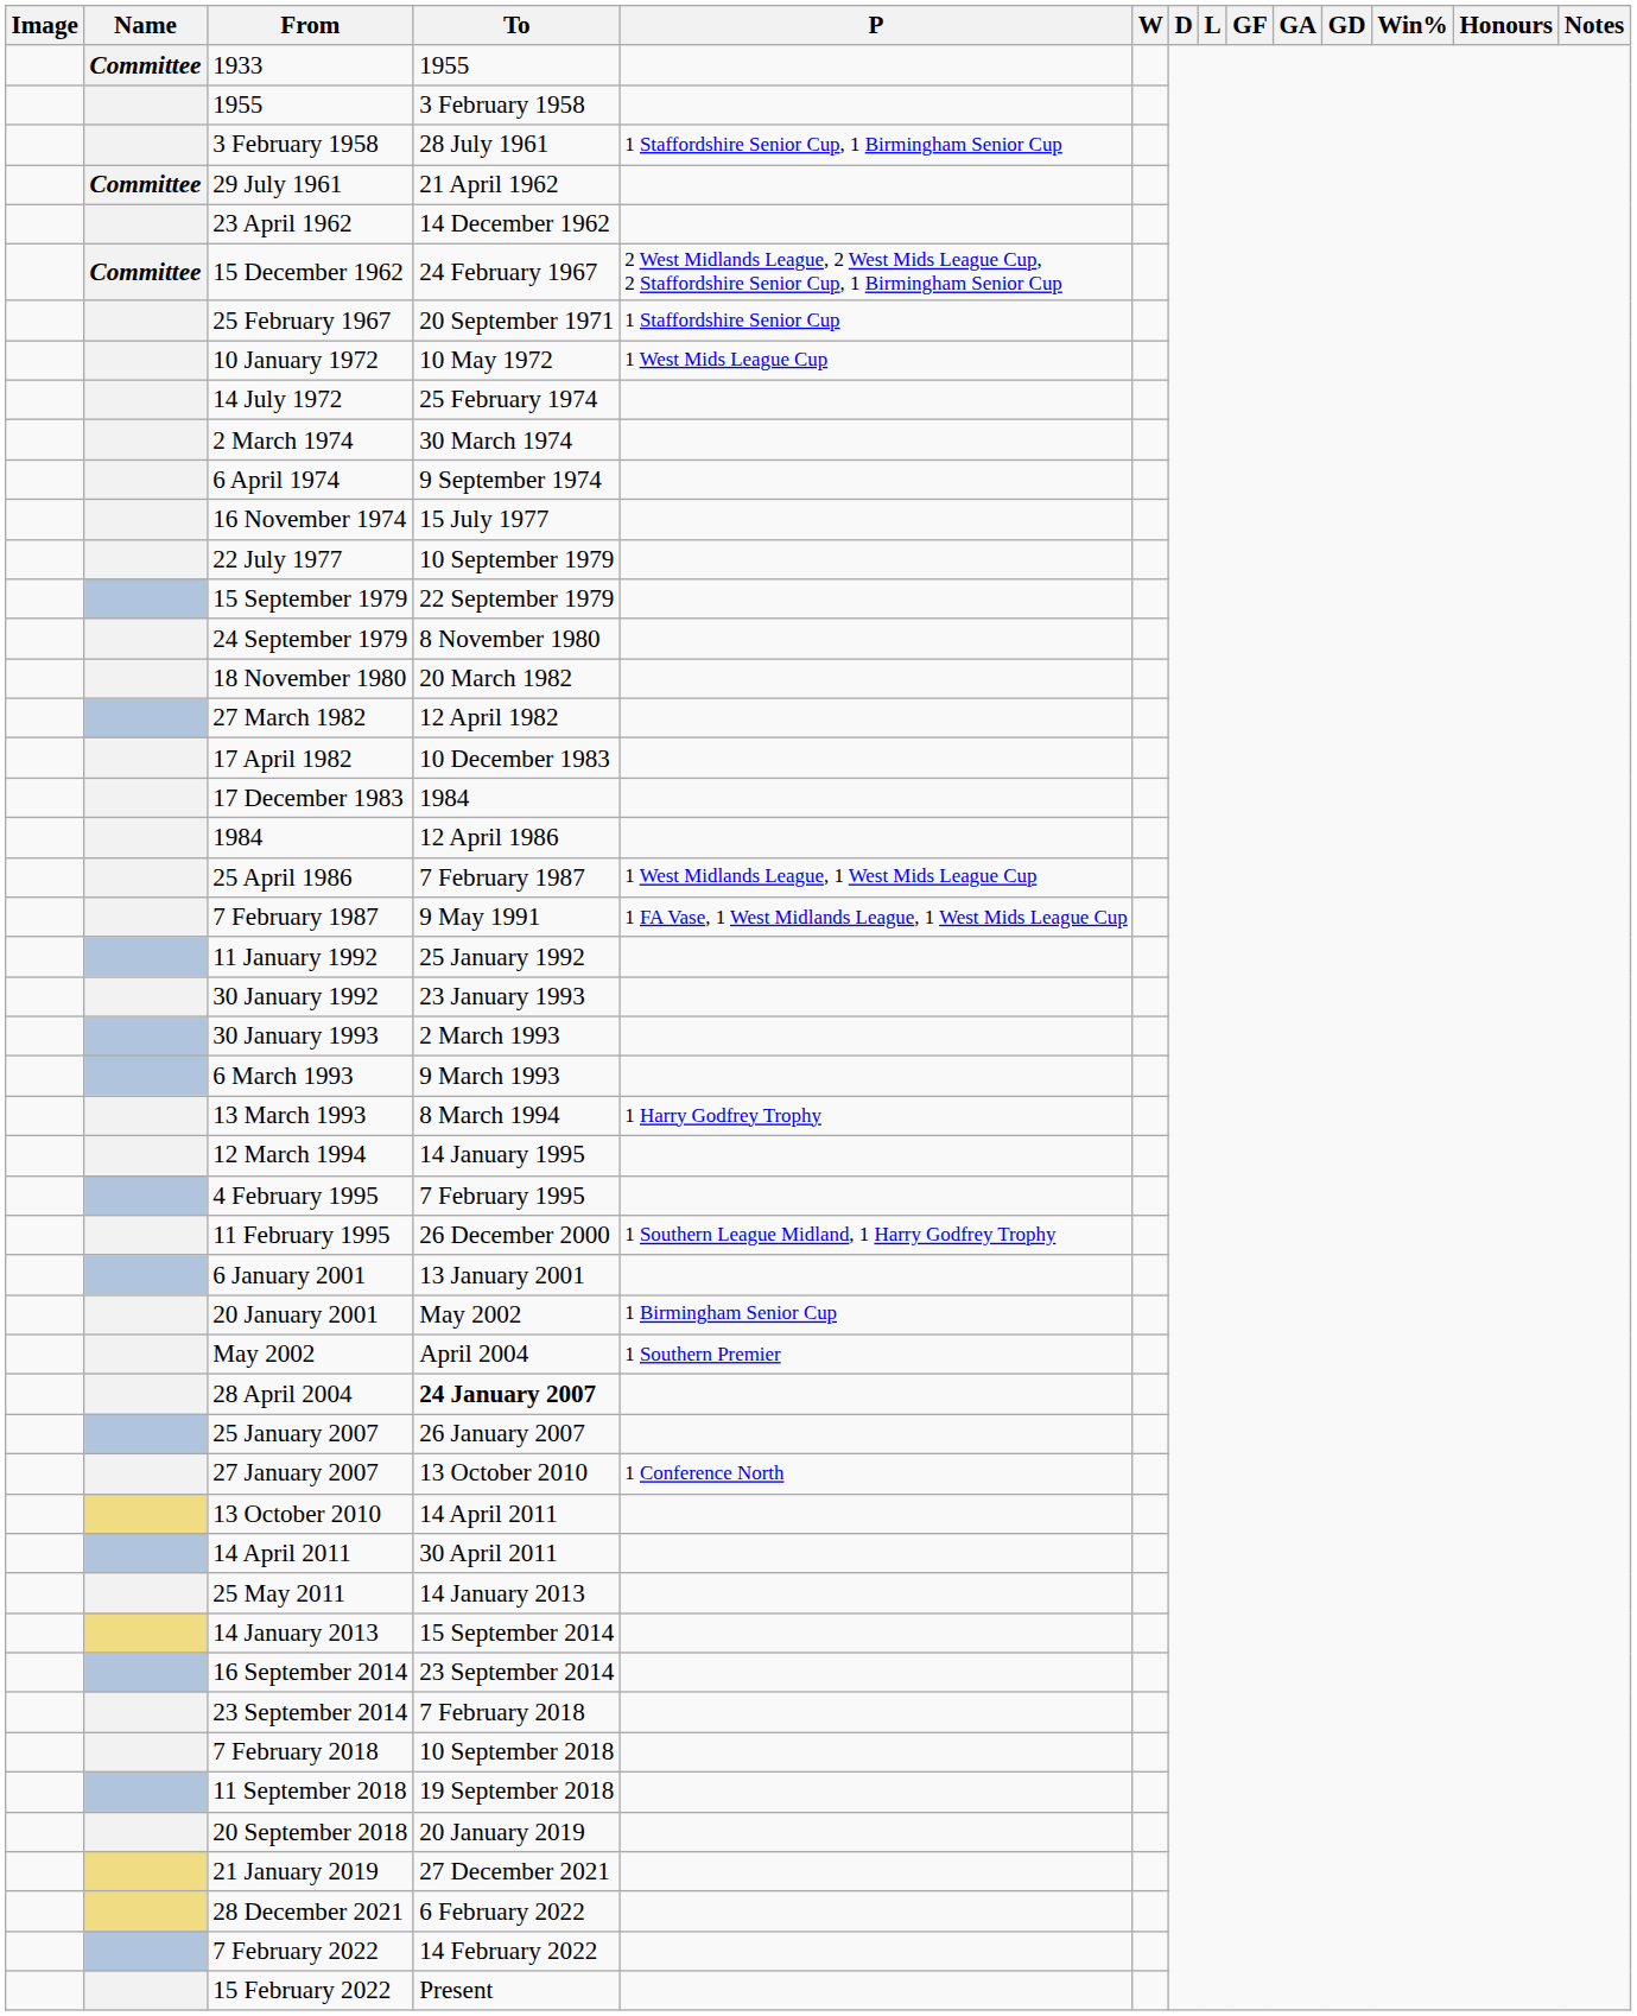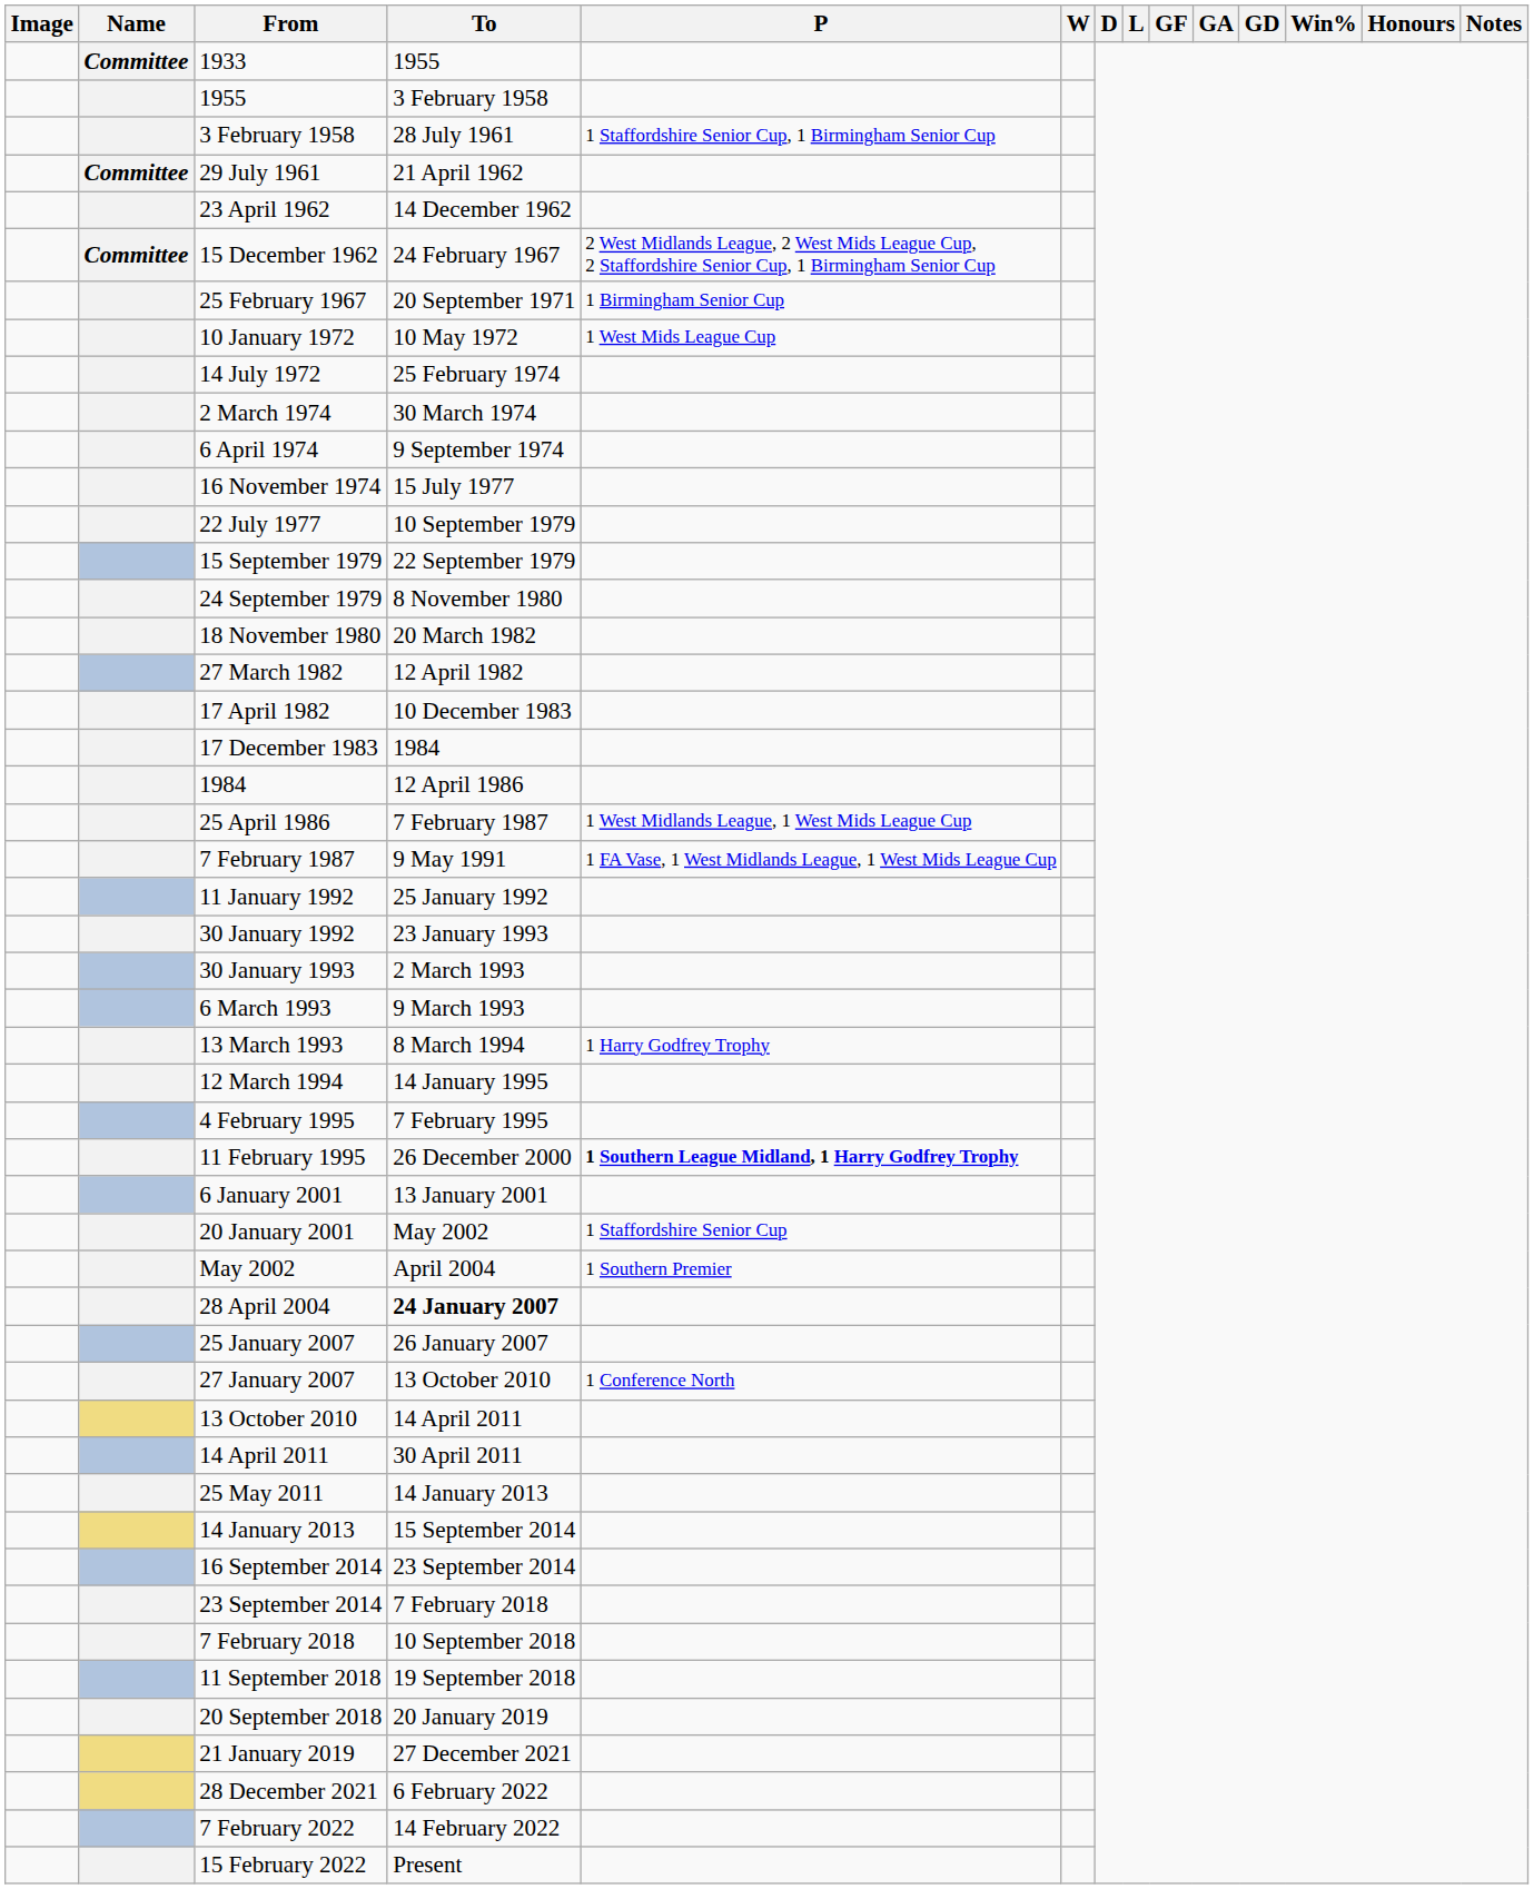 <table class="wikitable plainrowheaders sortable" style="text-align:center">
 <tr>
 <th>Image</th>
 <th>Name</th>
 <th>From</th>
 <th class="unsortable">To</th>
 <th>P</th>
 <th>W</th>
 <th>D</th>
 <th>L</th>
 <th>GF</th>
 <th>GA</th>
 <th>GD</th>
 <th>Win%</th>
 <th class="unsortable">Honours</th>
 <th>Notes</th>
 </tr>
 <tr>
 <td></td>
 <th scope=row style=text-align:left><em>Committee</em></th>
 <td align=left>1933</td>
 <td align=left>1955<br></td>
 <td></td>
 <td></td>
 </tr>
 <tr>
 <td></td>
 <th scope=row style=text-align:left> </th>
 <td align=left>1955</td>
 <td align=left>3 February 1958<br></td>
 <td></td>
 <td></td>
 </tr>
 <tr>
 <td></td>
 <th scope=row style=text-align:left> </th>
 <td align=left>3 February 1958</td>
 <td align=left>28 July 1961<br></td>
 <td align=left style="font-size: 80%">1 <a href='#'>Staffordshire Senior Cup</a>, 1 <a href='#'>Birmingham Senior Cup</a></td>
 <td></td>
 </tr>
 <tr>
 <td></td>
 <th scope=row style=text-align:left><em>Committee</em></th>
 <td align=left>29 July 1961</td>
 <td align=left>21 April 1962<br></td>
 <td></td>
 <td></td>
 </tr>
 <tr>
 <td></td>
 <th scope=row style=text-align:left> </th>
 <td align=left>23 April 1962</td>
 <td align=left>14 December 1962<br></td>
 <td></td>
 <td></td>
 </tr>
 <tr>
 <td></td>
 <th scope=row style=text-align:left><em>Committee</em></th>
 <td align=left>15 December 1962</td>
 <td align=left>24 February 1967<br></td>
 <td align=left style="font-size: 80%">2 <a href='#'>West Midlands League</a>, 2 <a href='#'>West Mids League Cup</a>,<br>2 <a href='#'>Staffordshire Senior Cup</a>, 1 <a href='#'>Birmingham Senior Cup</a></td>
 <td></td>
 </tr>
 <tr>
 <td></td>
 <th scope=row style=text-align:left> </th>
 <td align=left>25 February 1967</td>
 <td align=left>20 September 1971<br></td>
-<td align=left style="font-size: 80%">1 <a href='#'>Staffordshire Senior Cup</a></td>
+<td align=left style="font-size: 80%">1 <a href='#'>Birmingham Senior Cup</a></td>
 <td></td>
 </tr>
 <tr>
 <td></td>
 <th scope=row style=text-align:left> </th>
 <td align=left>10 January 1972</td>
 <td align=left>10 May 1972<br></td>
 <td align=left style="font-size: 80%">1 <a href='#'>West Mids League Cup</a></td>
 <td></td>
 </tr>
 <tr>
 <td></td>
 <th scope=row style=text-align:left> </th>
 <td align=left>14 July 1972</td>
 <td align=left>25 February 1974<br></td>
 <td></td>
 <td></td>
 </tr>
 <tr>
 <td></td>
 <th scope=row style=text-align:left> </th>
 <td align=left>2 March 1974</td>
 <td align=left>30 March 1974<br></td>
 <td></td>
 <td></td>
 </tr>
 <tr>
 <td></td>
 <th scope=row style=text-align:left> </th>
 <td align=left>6 April 1974</td>
 <td align=left>9 September 1974<br></td>
 <td></td>
 <td></td>
 </tr>
 <tr>
 <td></td>
 <th scope=row style=text-align:left> </th>
 <td align=left>16 November 1974</td>
 <td align=left>15 July 1977<br></td>
 <td></td>
 <td></td>
 </tr>
 <tr>
 <td></td>
 <th scope=row style=text-align:left> </th>
 <td align=left>22 July 1977</td>
 <td align=left>10 September 1979<br></td>
 <td></td>
 <td></td>
 </tr>
 <tr>
 <td></td>
 <th scope=row style=background:#B0C4DE>  </th>
 <td align=left>15 September 1979</td>
 <td align=left>22 September 1979<br></td>
 <td></td>
 <td></td>
 </tr>
 <tr>
 <td></td>
 <th scope=row style=text-align:left> </th>
 <td align=left>24 September 1979</td>
 <td align=left>8 November 1980<br></td>
 <td></td>
 <td></td>
 </tr>
 <tr>
 <td></td>
 <th scope=row style=text-align:left> </th>
 <td align=left>18 November 1980</td>
 <td align=left>20 March 1982<br></td>
 <td></td>
 <td></td>
 </tr>
 <tr>
 <td></td>
 <th scope=row style=background:#B0C4DE>  </th>
 <td align=left>27 March 1982</td>
 <td align=left>12 April 1982<br></td>
 <td></td>
 <td></td>
 </tr>
 <tr>
 <td></td>
 <th scope=row style=text-align:left> </th>
 <td align=left>17 April 1982</td>
 <td align=left>10 December 1983<br></td>
 <td></td>
 <td></td>
 </tr>
 <tr>
 <td></td>
 <th scope=row style=text-align:left> </th>
 <td align=left>17 December 1983</td>
 <td align=left>1984<br></td>
 <td></td>
 <td></td>
 </tr>
 <tr>
 <td></td>
 <th scope=row style=text-align:left> </th>
 <td align=left>1984</td>
 <td align=left>12 April 1986<br></td>
 <td></td>
 <td></td>
 </tr>
 <tr>
 <td></td>
 <th scope=row style=text-align:left> </th>
 <td align=left>25 April 1986</td>
 <td align=left>7 February 1987<br></td>
 <td align=left style="font-size: 80%">1 <a href='#'>West Midlands League</a>, 1 <a href='#'>West Mids League Cup</a></td>
 <td></td>
 </tr>
 <tr>
 <td></td>
 <th scope=row style=text-align:left> </th>
 <td align=left>7 February 1987</td>
 <td align=left>9 May 1991<br></td>
 <td align=left style="font-size: 80%">1 <a href='#'>FA Vase</a>, 1 <a href='#'>West Midlands League</a>, 1 <a href='#'>West Mids League Cup</a></td>
 <td></td>
 </tr>
 <tr>
 <td></td>
 <th scope=row style=background:#B0C4DE>  <br>  </th>
 <td align=left>11 January 1992</td>
 <td align=left>25 January 1992<br></td>
 <td></td>
 <td></td>
 </tr>
 <tr>
 <td></td>
 <th scope=row style=text-align:left> </th>
 <td align=left>30 January 1992</td>
 <td align=left>23 January 1993<br></td>
 <td></td>
 <td></td>
 </tr>
 <tr>
 <td></td>
 <th scope=row style=background:#B0C4DE>  </th>
 <td align=left>30 January 1993</td>
 <td align=left>2 March 1993<br></td>
 <td></td>
 <td></td>
 </tr>
 <tr>
 <td></td>
 <th scope=row style=background:#B0C4DE>  </th>
 <td align=left>6 March 1993</td>
 <td align=left>9 March 1993<br></td>
 <td></td>
 <td></td>
 </tr>
 <tr>
 <td></td>
 <th scope=row style=text-align:left> </th>
 <td align=left>13 March 1993</td>
 <td align=left>8 March 1994<br></td>
 <td align=left style="font-size: 80%">1 <a href='#'>Harry Godfrey Trophy</a></td>
 <td></td>
 </tr>
 <tr>
 <td></td>
 <th scope=row style=text-align:left> </th>
 <td align=left>12 March 1994</td>
 <td align=left>14 January 1995<br></td>
 <td></td>
 <td></td>
 </tr>
 <tr>
 <td></td>
 <th scope=row style=background:#B0C4DE>  </th>
 <td align=left>4 February 1995</td>
 <td align=left>7 February 1995<br></td>
 <td></td>
 <td></td>
 </tr>
 <tr>
 <td></td>
 <th scope=row style=text-align:left> </th>
 <td align=left>11 February 1995</td>
 <td align=left>26 December 2000<br></td>
-<td align=left style="font-size: 80%">1 <a href='#'>Southern League Midland</a>, 1 <a href='#'>Harry Godfrey Trophy</a></td>
+<td align=left style="font-size: 80%"><strong>1 <a href='#'>Southern League Midland</a>, 1 <a href='#'>Harry Godfrey Trophy</a></strong></td>
 <td></td>
 </tr>
 <tr>
 <td></td>
 <th scope=row style=background:#B0C4DE>  </th>
 <td align=left>6 January 2001</td>
 <td align=left>13 January 2001<br></td>
 <td></td>
 <td></td>
 </tr>
 <tr>
 <td></td>
 <th scope=row style=text-align:left> </th>
 <td align=left>20 January 2001</td>
 <td align=left>May 2002<br></td>
-<td align=left style="font-size: 80%">1 <a href='#'>Birmingham Senior Cup</a></td>
+<td align=left style="font-size: 80%">1 <a href='#'>Staffordshire Senior Cup</a></td>
 <td></td>
 </tr>
 <tr>
 <td></td>
 <th scope=row style=text-align:left> </th>
 <td align=left>May 2002</td>
 <td align=left>April 2004<br></td>
 <td align=left style="font-size: 80%">1 <a href='#'>Southern Premier</a></td>
 <td></td>
 </tr>
 <tr>
 <td></td>
 <th scope=row style=text-align:left> </th>
 <td align=left>28 April 2004</td>
 <td align=left><strong>24 January 2007<br></strong></td>
 <td></td>
 <td></td>
 </tr>
 <tr>
 <td><br></td>
 <th scope=row style=background:#B0C4DE>  <br>  </th>
 <td align=left>25 January 2007</td>
 <td align=left>26 January 2007<br></td>
 <td></td>
 <td></td>
 </tr>
 <tr>
 <td></td>
 <th scope=row style=text-align:left> </th>
 <td align=left>27 January 2007</td>
 <td align=left>13 October 2010<br></td>
 <td align=left style="font-size: 80%">1 <a href='#'>Conference North</a></td>
 <td></td>
 </tr>
 <tr>
 <td></td>
 <th scope=row style=background:#F0DC82>  </th>
 <td align=left>13 October 2010</td>
 <td align=left>14 April 2011<br></td>
 <td></td>
 <td></td>
 </tr>
 <tr>
 <td></td>
 <th scope=row style=background:#B0C4DE>  </th>
 <td align=left>14 April 2011</td>
 <td align=left>30 April 2011<br></td>
 <td></td>
 <td></td>
 </tr>
 <tr>
 <td></td>
 <th scope=row style=text-align:left> </th>
 <td align=left>25 May 2011</td>
 <td align=left>14 January 2013<br></td>
 <td></td>
 <td></td>
 </tr>
 <tr>
 <td></td>
 <th scope=row style=background:#F0DC82>  </th>
 <td align=left>14 January 2013</td>
 <td align=left>15 September 2014<br></td>
 <td></td>
 <td></td>
 </tr>
 <tr>
 <td></td>
 <th scope=row style=background:#B0C4DE>  </th>
 <td align=left>16 September 2014</td>
 <td align=left>23 September 2014<br></td>
 <td></td>
 <td></td>
 </tr>
 <tr>
 <td></td>
 <th scope=row style=text-align:left> </th>
 <td align=left>23 September 2014</td>
 <td align=left>7 February 2018<br></td>
 <td></td>
 <td></td>
 </tr>
 <tr>
 <td></td>
 <th scope=row style=text-align:left> </th>
 <td align=left>7 February 2018</td>
 <td align=left>10 September 2018<br></td>
 <td></td>
 <td></td>
 </tr>
 <tr>
 <td></td>
 <th scope=row style=background:#B0C4DE>  </th>
 <td align=left>11 September 2018</td>
 <td align=left>19 September 2018<br></td>
 <td></td>
 <td></td>
 </tr>
 <tr>
 <td></td>
 <th scope=row style=text-align:left> </th>
 <td align=left>20 September 2018</td>
 <td align=left>20 January 2019<br></td>
 <td></td>
 <td></td>
 </tr>
 <tr>
 <td><br></td>
 <th scope=row style=background:#F0DC82>  <br>  </th>
 <td align=left>21 January 2019</td>
 <td align=left>27 December 2021<br></td>
 <td></td>
 <td></td>
 </tr>
 <tr>
 <td></td>
 <th scope=row style=background:#F0DC82>  </th>
 <td align=left>28 December 2021</td>
 <td align=left>6 February 2022<br></td>
 <td></td>
 <td></td>
 </tr>
 <tr>
 <td></td>
 <th scope=row style=background:#B0C4DE>  <br>  </th>
 <td align=left>7 February 2022</td>
 <td align=left>14 February 2022<br></td>
 <td></td>
 <td></td>
 </tr>
 <tr>
 <td></td>
 <th scope=row style=text-align:left> </th>
 <td align=left>15 February 2022</td>
 <td align=left>Present<br></td>
 <td></td>
 <td></td>
 </tr>
 </table>
